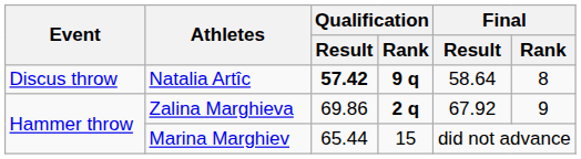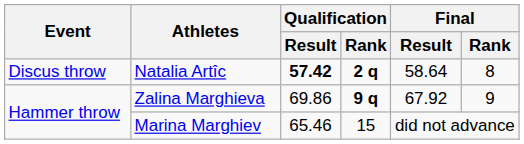 <table class="wikitable" border="1" style="font-size:90%">
 <tr>
 <th rowspan="2" width=100>Event</th>
 <th rowspan="2" width=120>Athletes</th>
 <th colspan="2">Qualification</th>
 <th colspan="2">Final</th>
 </tr>
 <tr>
 <th>Result</th>
 <th>Rank</th>
 <th>Result</th>
 <th>Rank</th>
 </tr>
 <tr>
 <td><a href='#'>Discus throw</a></td>
 <td><a href='#'>Natalia Artîc</a></td>
 <td align=center><strong>57.42</strong></td>
-<td align=center><strong>9 q</strong></td>
+<td align=center><strong>2 q</strong></td>
 <td align=center>58.64</td>
 <td align=center>8</td>
 </tr>
 <tr>
 <td rowspan=2><a href='#'>Hammer throw</a></td>
 <td><a href='#'>Zalina Marghieva</a></td>
 <td align=center>69.86</td>
-<td align=center><strong>2 q</strong></td>
+<td align=center><strong>9 q</strong></td>
 <td align=center>67.92</td>
 <td align=center>9</td>
 </tr>
 <tr>
 <td><a href='#'>Marina Marghiev</a></td>
-<td align=center>65.44</td>
+<td align=center>65.46</td>
 <td align=center>15</td>
 <td align=center colspan="2">did not advance</td>
 </tr>
 </table>
